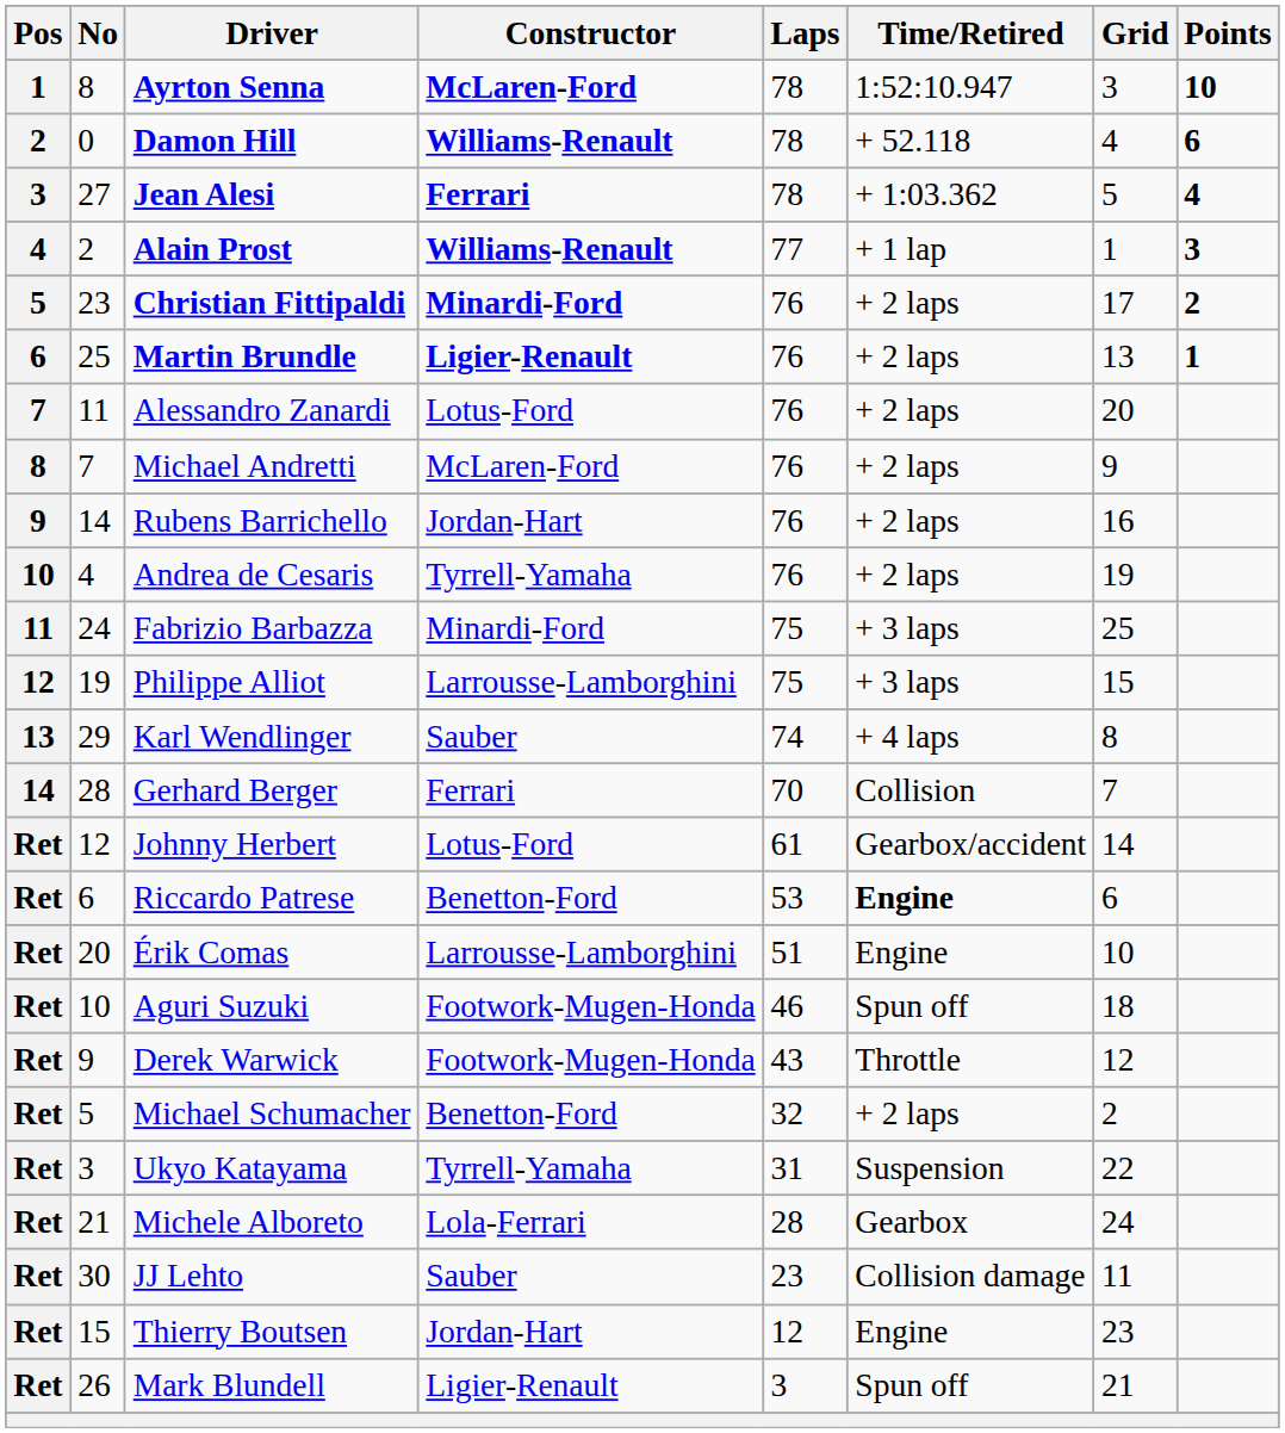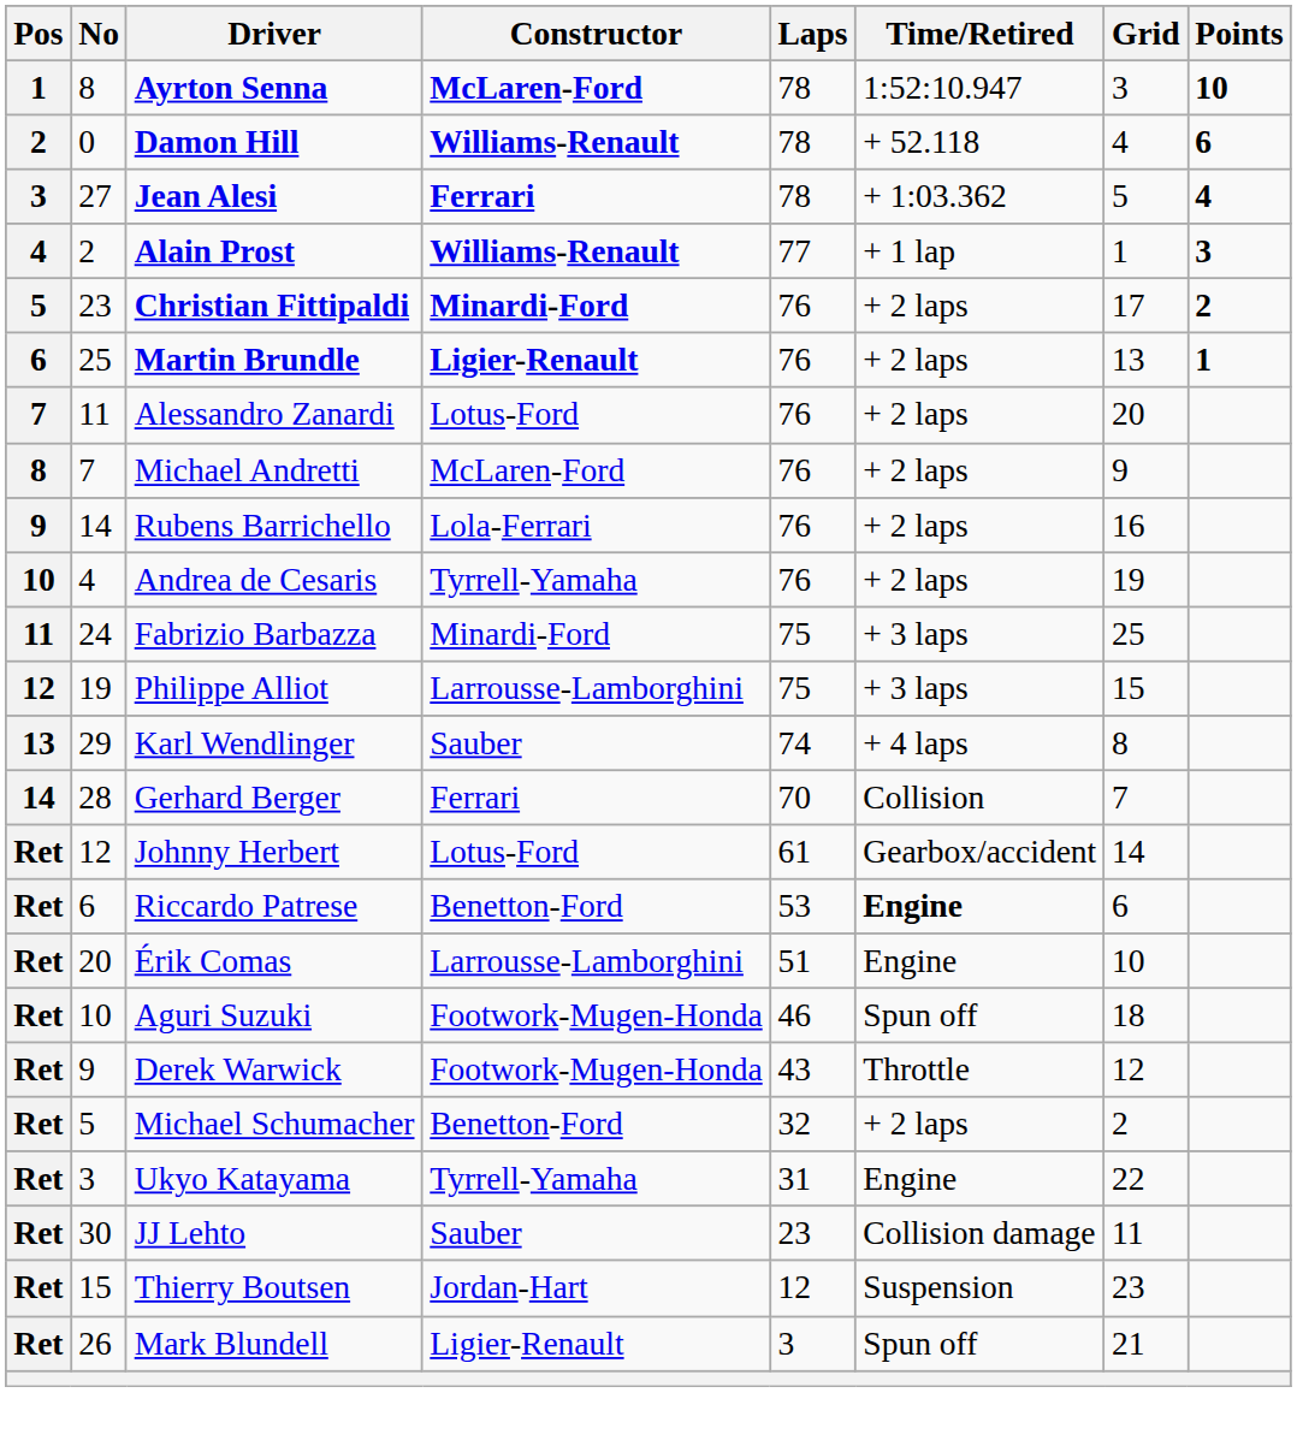 <table class="wikitable" style="font-size: 95%;">
 <tr>
 <th>Pos</th>
 <th>No</th>
 <th>Driver</th>
 <th>Constructor</th>
 <th>Laps</th>
 <th>Time/Retired</th>
 <th>Grid</th>
 <th>Points</th>
 </tr>
 <tr>
 <th>1</th>
 <td>8</td>
 <td> <strong><a href='#'>Ayrton Senna</a></strong></td>
 <td><strong><a href='#'>McLaren</a>-<a href='#'>Ford</a></strong></td>
 <td>78</td>
 <td>1:52:10.947</td>
 <td>3</td>
 <td><strong>10</strong></td>
 </tr>
 <tr>
 <th>2</th>
 <td>0</td>
 <td> <strong><a href='#'>Damon Hill</a></strong></td>
 <td><strong><a href='#'>Williams</a>-<a href='#'>Renault</a></strong></td>
 <td>78</td>
 <td>+ 52.118</td>
 <td>4</td>
 <td><strong>6</strong></td>
 </tr>
 <tr>
 <th>3</th>
 <td>27</td>
 <td> <strong><a href='#'>Jean Alesi</a></strong></td>
 <td><strong><a href='#'>Ferrari</a></strong></td>
 <td>78</td>
 <td>+ 1:03.362</td>
 <td>5</td>
 <td><strong>4</strong></td>
 </tr>
 <tr>
 <th>4</th>
 <td>2</td>
 <td> <strong><a href='#'>Alain Prost</a></strong></td>
 <td><strong><a href='#'>Williams</a>-<a href='#'>Renault</a></strong></td>
 <td>77</td>
 <td>+ 1 lap</td>
 <td>1</td>
 <td><strong>3</strong></td>
 </tr>
 <tr>
 <th>5</th>
 <td>23</td>
 <td> <strong><a href='#'>Christian Fittipaldi</a></strong></td>
 <td><strong><a href='#'>Minardi</a>-<a href='#'>Ford</a></strong></td>
 <td>76</td>
 <td>+ 2 laps</td>
 <td>17</td>
 <td><strong>2</strong></td>
 </tr>
 <tr>
 <th>6</th>
 <td>25</td>
 <td> <strong><a href='#'>Martin Brundle</a></strong></td>
 <td><strong><a href='#'>Ligier</a>-<a href='#'>Renault</a></strong></td>
 <td>76</td>
 <td>+ 2 laps</td>
 <td>13</td>
 <td><strong>1</strong></td>
 </tr>
 <tr>
 <th>7</th>
 <td>11</td>
 <td> <a href='#'>Alessandro Zanardi</a></td>
 <td><a href='#'>Lotus</a>-<a href='#'>Ford</a></td>
 <td>76</td>
 <td>+ 2 laps</td>
 <td>20</td>
 <td> </td>
 </tr>
 <tr>
 <th>8</th>
 <td>7</td>
 <td> <a href='#'>Michael Andretti</a></td>
 <td><a href='#'>McLaren</a>-<a href='#'>Ford</a></td>
 <td>76</td>
 <td>+ 2 laps</td>
 <td>9</td>
 <td> </td>
 </tr>
 <tr>
 <th>9</th>
 <td>14</td>
 <td> <a href='#'>Rubens Barrichello</a></td>
-<td><a href='#'>Jordan</a>-<a href='#'>Hart</a></td>
+<td><a href='#'>Lola</a>-<a href='#'>Ferrari</a></td>
 <td>76</td>
 <td>+ 2 laps</td>
 <td>16</td>
 <td> </td>
 </tr>
 <tr>
 <th>10</th>
 <td>4</td>
 <td> <a href='#'>Andrea de Cesaris</a></td>
 <td><a href='#'>Tyrrell</a>-<a href='#'>Yamaha</a></td>
 <td>76</td>
 <td>+ 2 laps</td>
 <td>19</td>
 <td> </td>
 </tr>
 <tr>
 <th>11</th>
 <td>24</td>
 <td> <a href='#'>Fabrizio Barbazza</a></td>
 <td><a href='#'>Minardi</a>-<a href='#'>Ford</a></td>
 <td>75</td>
 <td>+ 3 laps</td>
 <td>25</td>
 <td> </td>
 </tr>
 <tr>
 <th>12</th>
 <td>19</td>
 <td> <a href='#'>Philippe Alliot</a></td>
 <td><a href='#'>Larrousse</a>-<a href='#'>Lamborghini</a></td>
 <td>75</td>
 <td>+ 3 laps</td>
 <td>15</td>
 <td> </td>
 </tr>
 <tr>
 <th>13</th>
 <td>29</td>
 <td> <a href='#'>Karl Wendlinger</a></td>
 <td><a href='#'>Sauber</a></td>
 <td>74</td>
 <td>+ 4 laps</td>
 <td>8</td>
 <td> </td>
 </tr>
 <tr>
 <th>14</th>
 <td>28</td>
 <td> <a href='#'>Gerhard Berger</a></td>
 <td><a href='#'>Ferrari</a></td>
 <td>70</td>
 <td>Collision</td>
 <td>7</td>
 <td> </td>
 </tr>
 <tr>
 <th>Ret</th>
 <td>12</td>
 <td> <a href='#'>Johnny Herbert</a></td>
 <td><a href='#'>Lotus</a>-<a href='#'>Ford</a></td>
 <td>61</td>
 <td>Gearbox/accident</td>
 <td>14</td>
 <td> </td>
 </tr>
 <tr>
 <th>Ret</th>
 <td>6</td>
 <td> <a href='#'>Riccardo Patrese</a></td>
 <td><a href='#'>Benetton</a>-<a href='#'>Ford</a></td>
 <td>53</td>
 <td><strong>Engine</strong></td>
 <td>6</td>
 <td> </td>
 </tr>
 <tr>
 <th>Ret</th>
 <td>20</td>
 <td> <a href='#'>Érik Comas</a></td>
 <td><a href='#'>Larrousse</a>-<a href='#'>Lamborghini</a></td>
 <td>51</td>
 <td>Engine</td>
 <td>10</td>
 <td> </td>
 </tr>
 <tr>
 <th>Ret</th>
 <td>10</td>
 <td> <a href='#'>Aguri Suzuki</a></td>
 <td><a href='#'>Footwork</a>-<a href='#'>Mugen-Honda</a></td>
 <td>46</td>
 <td>Spun off</td>
 <td>18</td>
 <td> </td>
 </tr>
 <tr>
 <th>Ret</th>
 <td>9</td>
 <td> <a href='#'>Derek Warwick</a></td>
 <td><a href='#'>Footwork</a>-<a href='#'>Mugen-Honda</a></td>
 <td>43</td>
 <td>Throttle</td>
 <td>12</td>
 <td> </td>
 </tr>
 <tr>
 <th>Ret</th>
 <td>5</td>
 <td> <a href='#'>Michael Schumacher</a></td>
 <td><a href='#'>Benetton</a>-<a href='#'>Ford</a></td>
 <td>32</td>
 <td>+ 2 laps</td>
 <td>2</td>
 <td> </td>
 </tr>
 <tr>
 <th>Ret</th>
 <td>3</td>
 <td> <a href='#'>Ukyo Katayama</a></td>
 <td><a href='#'>Tyrrell</a>-<a href='#'>Yamaha</a></td>
 <td>31</td>
-<td>Suspension</td>
+<td>Engine</td>
 <td>22</td>
-<td> </td>
-</tr>
-<tr>
-<th>Ret</th>
-<td>21</td>
-<td> <a href='#'>Michele Alboreto</a></td>
-<td><a href='#'>Lola</a>-<a href='#'>Ferrari</a></td>
-<td>28</td>
-<td>Gearbox</td>
-<td>24</td>
 <td> </td>
 </tr>
 <tr>
 <th>Ret</th>
 <td>30</td>
 <td> <a href='#'>JJ Lehto</a></td>
 <td><a href='#'>Sauber</a></td>
 <td>23</td>
 <td>Collision damage</td>
 <td>11</td>
 <td> </td>
 </tr>
 <tr>
 <th>Ret</th>
 <td>15</td>
 <td> <a href='#'>Thierry Boutsen</a></td>
 <td><a href='#'>Jordan</a>-<a href='#'>Hart</a></td>
 <td>12</td>
-<td>Engine</td>
+<td>Suspension</td>
 <td>23</td>
 <td> </td>
 </tr>
 <tr>
 <th>Ret</th>
 <td>26</td>
 <td> <a href='#'>Mark Blundell</a></td>
 <td><a href='#'>Ligier</a>-<a href='#'>Renault</a></td>
 <td>3</td>
 <td>Spun off</td>
 <td>21</td>
 <td> </td>
 </tr>
 <tr>
 <th colspan="8"></th>
 </tr>
 </table>
